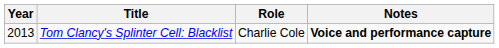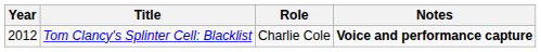 <table class="wikitable sortable">
 <tr>
 <th>Year</th>
 <th>Title</th>
 <th>Role</th>
 <th class="unsortable">Notes</th>
 </tr>
 <tr>
-<td>2013</td>
+<td>2012</td>
 <td><em><a href='#'>Tom Clancy's Splinter Cell: Blacklist</a></em></td>
 <td>Charlie Cole</td>
 <td><strong>Voice and performance capture</strong></td>
 </tr>
 </table>
